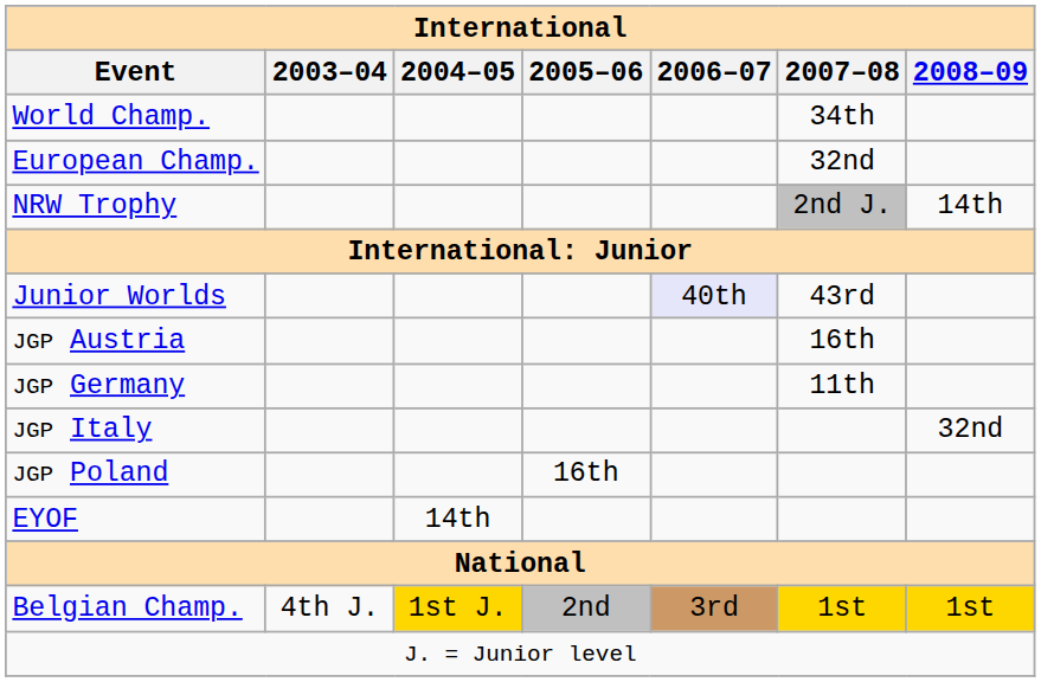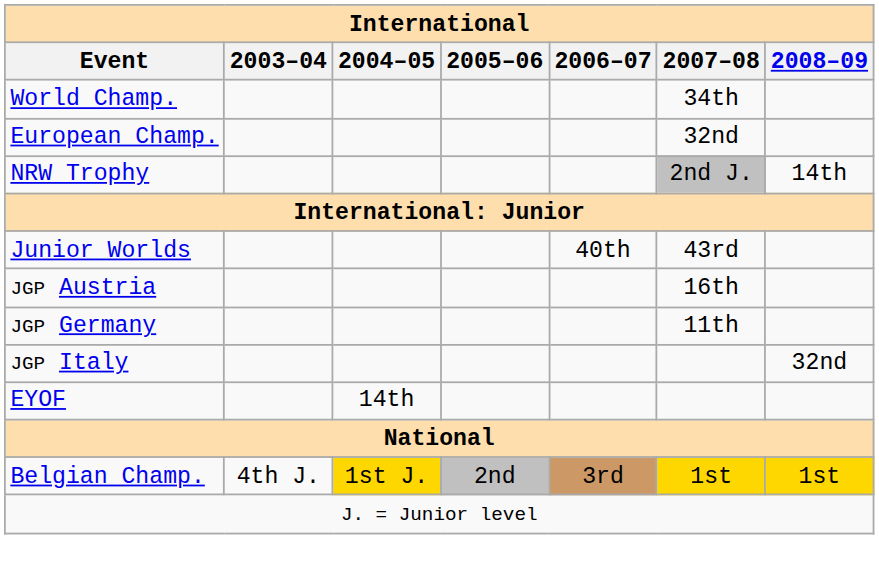 <table class="wikitable" style="text-align:center">
 <tr>
 <th style="background-color: #ffdead; " colspan=7 align=center><strong>International</strong></th>
 </tr>
 <tr>
 <th>Event</th>
 <th>2003–04</th>
 <th>2004–05</th>
 <th>2005–06</th>
 <th>2006–07</th>
 <th>2007–08</th>
 <th><a href='#'>2008–09</a></th>
 </tr>
 <tr>
 <td align=left><a href='#'>World Champ.</a></td>
 <td></td>
 <td></td>
 <td></td>
 <td></td>
 <td>34th</td>
 <td></td>
 </tr>
 <tr>
 <td align=left><a href='#'>European Champ.</a></td>
 <td></td>
 <td></td>
 <td></td>
 <td></td>
 <td>32nd</td>
 <td></td>
 </tr>
 <tr>
 <td align=left><a href='#'>NRW Trophy</a></td>
 <td></td>
 <td></td>
 <td></td>
 <td></td>
 <td bgcolor=silver>2nd J.</td>
 <td>14th</td>
 </tr>
 <tr>
 <th style="background-color: #ffdead; " colspan=7 align=center><strong>International: Junior</strong></th>
 </tr>
 <tr>
 <td align=left><a href='#'>Junior Worlds</a></td>
 <td></td>
 <td></td>
 <td></td>
-<td style="background: lavender;">40th</td>
+<td>40th</td>
 <td>43rd</td>
 <td></td>
 </tr>
 <tr>
 <td align=left><small>JGP</small> <a href='#'>Austria</a></td>
 <td></td>
 <td></td>
 <td></td>
 <td></td>
 <td>16th</td>
 <td></td>
 </tr>
 <tr>
 <td align=left><small>JGP</small> <a href='#'>Germany</a></td>
 <td></td>
 <td></td>
 <td></td>
 <td></td>
 <td>11th</td>
 <td></td>
 </tr>
 <tr>
 <td align=left><small>JGP</small> <a href='#'>Italy</a></td>
 <td></td>
 <td></td>
 <td></td>
 <td></td>
 <td></td>
 <td>32nd</td>
 </tr>
 <tr>
-<td align=left><small>JGP</small> <a href='#'>Poland</a></td>
-<td></td>
-<td></td>
-<td>16th</td>
-<td></td>
-<td></td>
-<td></td>
-</tr>
-<tr>
 <td align=left><a href='#'>EYOF</a></td>
 <td></td>
 <td>14th</td>
 <td></td>
 <td></td>
 <td></td>
 <td></td>
 </tr>
 <tr>
 <th style="background-color: #ffdead; " colspan=7 align=center><strong>National</strong></th>
 </tr>
 <tr>
 <td align=left><a href='#'>Belgian Champ.</a></td>
 <td>4th J.</td>
 <td bgcolor=gold>1st J.</td>
 <td bgcolor=silver>2nd</td>
 <td bgcolor=cc9966>3rd</td>
 <td bgcolor=gold>1st</td>
 <td bgcolor=gold>1st</td>
 </tr>
 <tr>
 <td colspan=7 align=center><small> J. = Junior level </small></td>
 </tr>
 </table>
